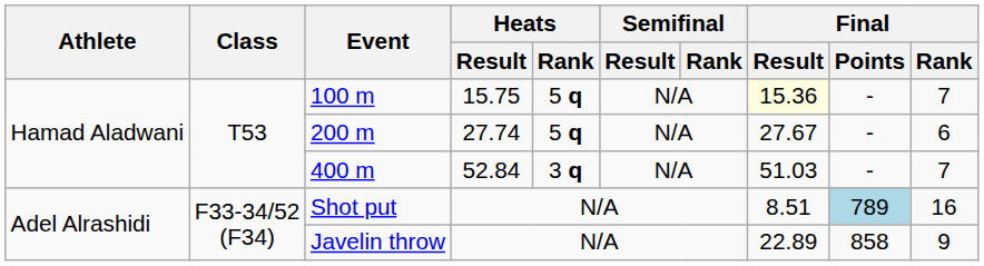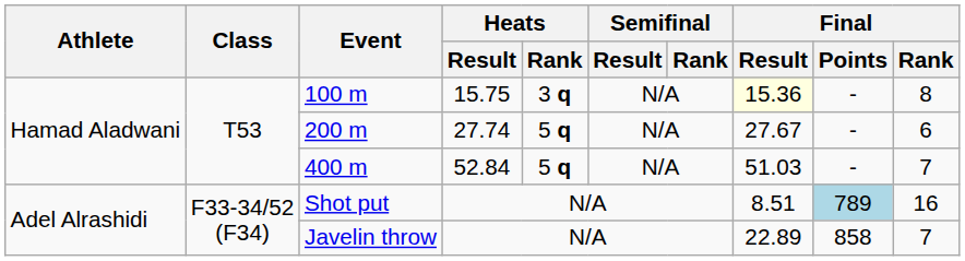 <table class=wikitable style="font-size:90%">
 <tr>
 <th rowspan="2">Athlete</th>
 <th rowspan="2">Class</th>
 <th rowspan="2">Event</th>
 <th colspan="2">Heats</th>
 <th colspan="2">Semifinal</th>
 <th colspan="3">Final</th>
 </tr>
 <tr>
 <th>Result</th>
 <th>Rank</th>
 <th>Result</th>
 <th>Rank</th>
 <th>Result</th>
 <th>Points</th>
 <th>Rank</th>
 </tr>
 <tr>
 <td rowspan="3">Hamad Aladwani</td>
 <td align="center" rowspan="3">T53</td>
 <td><a href='#'>100 m</a></td>
 <td align="center">15.75</td>
-<td align="center">5 <strong>q</strong></td>
+<td align="center">3 <strong>q</strong></td>
 <td align="center" colspan="2">N/A</td>
 <td align="center" style="background: lightyellow;">15.36</td>
 <td align="center">-</td>
-<td align="center">7</td>
+<td align="center">8</td>
 </tr>
 <tr>
 <td><a href='#'>200 m</a></td>
 <td align="center">27.74</td>
 <td align="center">5 <strong>q</strong></td>
 <td align="center" colspan="2">N/A</td>
 <td align="center">27.67</td>
 <td align="center">-</td>
 <td align="center">6</td>
 </tr>
 <tr>
 <td><a href='#'>400 m</a></td>
 <td align="center">52.84</td>
-<td align="center">3 <strong>q</strong></td>
+<td align="center">5 <strong>q</strong></td>
 <td align="center" colspan="2">N/A</td>
 <td align="center">51.03</td>
 <td align="center">-</td>
 <td align="center">7</td>
 </tr>
 <tr>
 <td rowspan="2">Adel Alrashidi</td>
 <td align="center" rowspan="2">F33-34/52<br>(F34)</td>
 <td><a href='#'>Shot put</a></td>
 <td align="center" colspan="4">N/A</td>
 <td align="center">8.51</td>
 <td align="center" style="background: lightblue;">789</td>
 <td align="center">16</td>
 </tr>
 <tr>
 <td><a href='#'>Javelin throw</a></td>
 <td align="center" colspan="4">N/A</td>
 <td align="center">22.89</td>
 <td align="center">858</td>
-<td align="center">9</td>
+<td align="center">7</td>
 </tr>
 </table>
